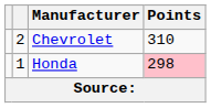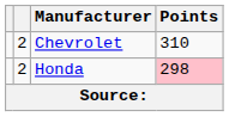 <table class="wikitable" style="font-size: 95%;">
 <tr>
 <th scope="col"></th>
 <th scope="col"></th>
 <th scope="col">Manufacturer</th>
 <th scope="col">Points</th>
 </tr>
 <tr>
 <td align="left"></td>
 <td align="center">2</td>
 <td> <a href='#'>Chevrolet</a></td>
 <td>310</td>
 </tr>
 <tr>
 <td align="left"></td>
-<td align="center">1</td>
+<td align="center">2</td>
 <td> <a href='#'>Honda</a></td>
 <td style="background: pink;">298</td>
 </tr>
 <tr>
 <th colspan=4>Source:</th>
 </tr>
 </table>
